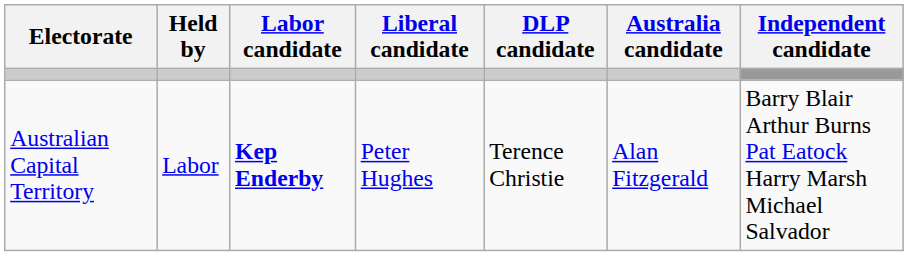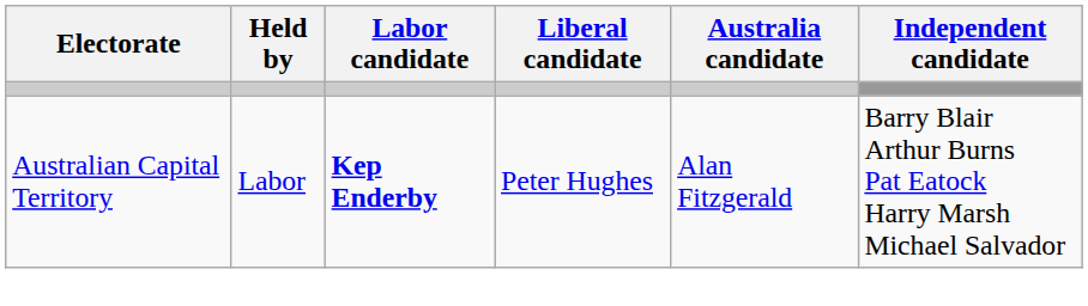 <table class="wikitable">
 <tr>
 <th>Electorate</th>
 <th>Held by</th>
 <th><a href='#'>Labor</a> candidate</th>
 <th><a href='#'>Liberal</a> candidate</th>
-<th><a href='#'>DLP</a> candidate</th>
 <th><a href='#'>Australia</a> candidate</th>
 <th><a href='#'>Independent</a> candidate</th>
 </tr>
 <tr bgcolor="#cccccc">
-<td></td>
 <td></td>
 <td></td>
 <td></td>
 <td></td>
 <td></td>
 <td bgcolor="#999999"></td>
 </tr>
 <tr>
 <td><a href='#'>Australian Capital Territory</a></td>
 <td><a href='#'>Labor</a></td>
 <td><strong><a href='#'>Kep Enderby</a></strong></td>
 <td><a href='#'>Peter Hughes</a></td>
-<td>Terence Christie</td>
 <td><a href='#'>Alan Fitzgerald</a></td>
 <td>Barry Blair<br>Arthur Burns<br><a href='#'>Pat Eatock</a><br>Harry Marsh<br>Michael Salvador</td>
 </tr>
 </table>
